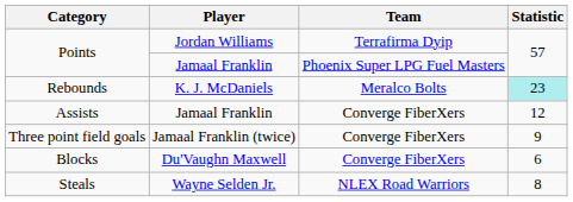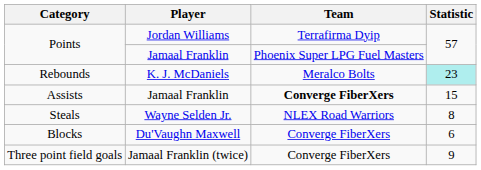 <table class="wikitable" style="text-align:center">
 <tr>
 <th>Category</th>
 <th>Player</th>
 <th>Team</th>
 <th>Statistic</th>
 </tr>
 <tr>
 <td rowspan=2>Points</td>
 <td><a href='#'>Jordan Williams</a></td>
 <td><a href='#'>Terrafirma Dyip</a></td>
 <td rowspan=2>57</td>
 </tr>
 <tr>
 <td><a href='#'>Jamaal Franklin</a></td>
 <td><a href='#'>Phoenix Super LPG Fuel Masters</a></td>
 </tr>
 <tr>
 <td>Rebounds</td>
 <td><a href='#'>K. J. McDaniels</a></td>
 <td><a href='#'>Meralco Bolts</a></td>
 <td style="background: paleturquoise;">23</td>
 </tr>
 <tr>
 <td>Assists</td>
 <td>Jamaal Franklin</td>
-<td>Converge FiberXers</td>
-<td>12</td>
+<td><strong>Converge FiberXers</strong></td>
+<td>15</td>
 </tr>
 <tr>
-<td>Three point field goals</td>
-<td>Jamaal Franklin (twice)</td>
-<td>Converge FiberXers</td>
-<td>9</td>
+<td>Steals</td>
+<td><a href='#'>Wayne Selden Jr.</a></td>
+<td><a href='#'>NLEX Road Warriors</a></td>
+<td>8</td>
 </tr>
 <tr>
 <td>Blocks</td>
 <td><a href='#'>Du'Vaughn Maxwell</a></td>
 <td><a href='#'>Converge FiberXers</a></td>
 <td>6</td>
 </tr>
 <tr>
-<td>Steals</td>
-<td><a href='#'>Wayne Selden Jr.</a></td>
-<td><a href='#'>NLEX Road Warriors</a></td>
-<td>8</td>
+<td>Three point field goals</td>
+<td>Jamaal Franklin (twice)</td>
+<td>Converge FiberXers</td>
+<td>9</td>
 </tr>
 </table>
